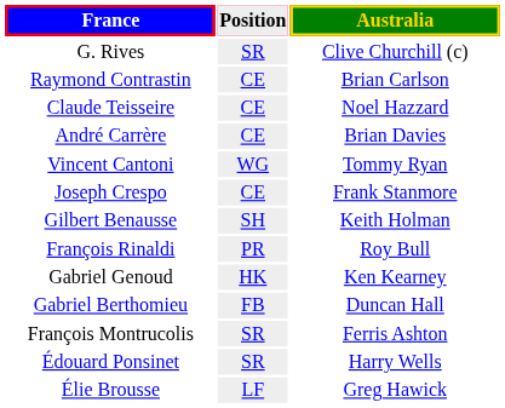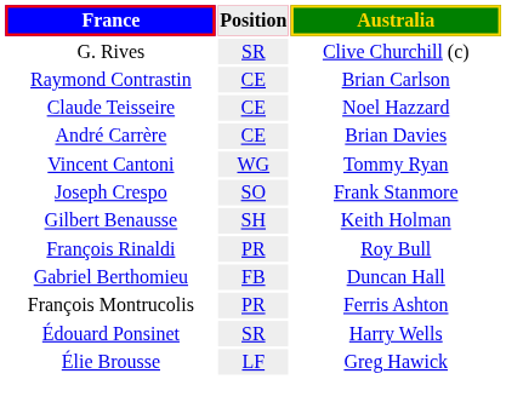 <table align=right style="font-size:90%; margin-left:1em">
 <tr bgcolor=#FF0033>
 <th align="centre" width="150" style="border: 2px solid red; background: blue; color: white">France</th>
 <th align="center" style="background: #eeeeee; color: black">Position</th>
 <th align="centre" width="150" style="border: 2px solid gold; background: green; color: gold">Australia</th>
 </tr>
 <tr align="center">
 <td>G. Rives</td>
 <td style="background: #eeeeee"><a href='#'>SR</a></td>
 <td><a href='#'>Clive Churchill</a> (c)</td>
 </tr>
 <tr align="center">
 <td><a href='#'>Raymond Contrastin</a></td>
 <td style="background: #eeeeee"><a href='#'>CE</a></td>
 <td><a href='#'>Brian Carlson</a></td>
 </tr>
 <tr align="center">
 <td><a href='#'>Claude Teisseire</a></td>
 <td style="background: #eeeeee"><a href='#'>CE</a></td>
 <td><a href='#'>Noel Hazzard</a></td>
 </tr>
 <tr align="center">
 <td><a href='#'>André Carrère</a></td>
 <td style="background: #eeeeee"><a href='#'>CE</a></td>
 <td><a href='#'>Brian Davies</a></td>
 </tr>
 <tr align="center">
 <td><a href='#'>Vincent Cantoni</a></td>
 <td style="background: #eeeeee"><a href='#'>WG</a></td>
 <td><a href='#'>Tommy Ryan</a></td>
 </tr>
 <tr align="center">
 <td><a href='#'>Joseph Crespo</a></td>
-<td style="background: #eeeeee"><a href='#'>CE</a></td>
+<td style="background: #eeeeee"><a href='#'>SO</a></td>
 <td><a href='#'>Frank Stanmore</a></td>
 </tr>
 <tr align="center">
 <td><a href='#'>Gilbert Benausse</a></td>
 <td style="background: #eeeeee"><a href='#'>SH</a></td>
 <td><a href='#'>Keith Holman</a></td>
 </tr>
 <tr align="center">
 <td><a href='#'>François Rinaldi</a></td>
 <td style="background: #eeeeee"><a href='#'>PR</a></td>
 <td><a href='#'>Roy Bull</a></td>
 </tr>
 <tr align="center">
-<td>Gabriel Genoud</td>
-<td style="background: #eeeeee"><a href='#'>HK</a></td>
-<td><a href='#'>Ken Kearney</a></td>
-</tr>
-<tr align="center">
 <td><a href='#'>Gabriel Berthomieu</a></td>
 <td style="background: #eeeeee"><a href='#'>FB</a></td>
 <td><a href='#'>Duncan Hall</a></td>
 </tr>
 <tr align="center">
 <td>François Montrucolis</td>
-<td style="background: #eeeeee"><a href='#'>SR</a></td>
+<td style="background: #eeeeee"><a href='#'>PR</a></td>
 <td><a href='#'>Ferris Ashton</a></td>
 </tr>
 <tr align="center">
 <td><a href='#'>Édouard Ponsinet</a></td>
 <td style="background: #eeeeee"><a href='#'>SR</a></td>
 <td><a href='#'>Harry Wells</a></td>
 </tr>
 <tr align="center">
 <td><a href='#'>Élie Brousse</a></td>
 <td style="background: #eeeeee"><a href='#'>LF</a></td>
 <td><a href='#'>Greg Hawick</a></td>
 </tr>
 </table>
